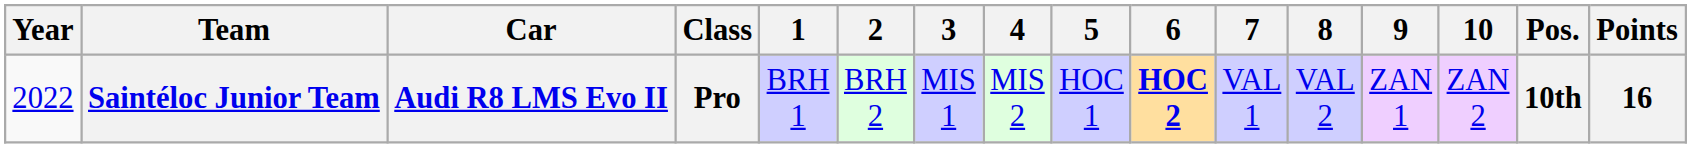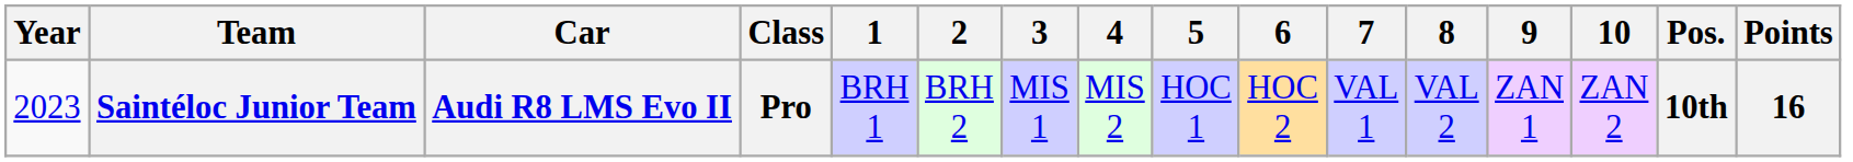 <table class="wikitable" border="1" style="text-align:center; font-size:85%;">
 <tr>
 <th>Year</th>
 <th>Team</th>
 <th>Car</th>
 <th>Class</th>
 <th>1</th>
 <th>2</th>
 <th>3</th>
 <th>4</th>
 <th>5</th>
 <th>6</th>
 <th>7</th>
 <th>8</th>
 <th>9</th>
 <th>10</th>
 <th>Pos.</th>
 <th>Points</th>
 </tr>
 <tr>
-<td><a href='#'>2022</a></td>
+<td><a href='#'>2023</a></td>
 <th nowrap><a href='#'>Saintéloc Junior Team</a></th>
 <th nowrap><a href='#'>Audi R8 LMS Evo II</a></th>
 <th>Pro</th>
 <td style="background:#CFCFFF;"><a href='#'>BRH<br>1</a><br></td>
 <td style="background:#DFFFDF;"><a href='#'>BRH<br>2</a><br></td>
 <td style="background:#CFCFFF;"><a href='#'>MIS<br>1</a><br></td>
 <td style="background:#DFFFDF;"><a href='#'>MIS<br>2</a><br></td>
 <td style="background:#CFCFFF;"><a href='#'>HOC<br>1</a><br></td>
-<td style="background:#FFDF9F;"><strong><a href='#'>HOC<br>2</a><br></strong></td>
+<td style="background:#FFDF9F;"><a href='#'>HOC<br>2</a><br></td>
 <td style="background:#CFCFFF;"><a href='#'>VAL<br>1</a><br></td>
 <td style="background:#CFCFFF;"><a href='#'>VAL<br>2</a><br></td>
 <td style="background:#EFCFFF;"><a href='#'>ZAN<br>1</a><br></td>
 <td style="background:#EFCFFF;"><a href='#'>ZAN<br>2</a><br></td>
 <th>10th</th>
 <th>16</th>
 </tr>
 </table>
